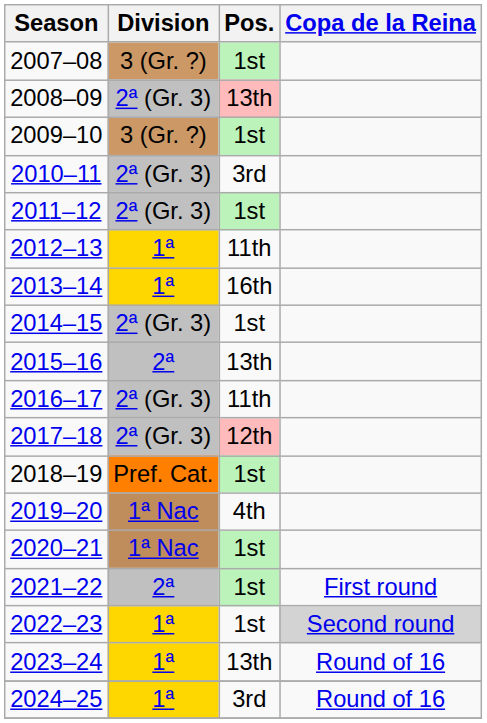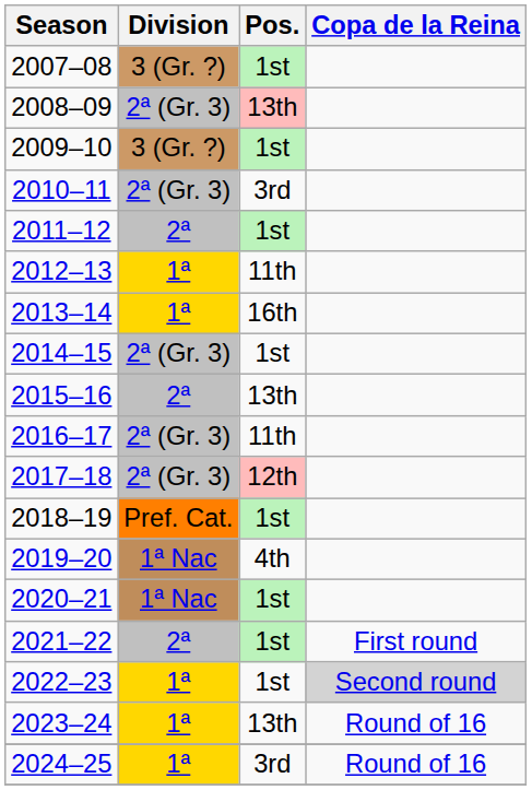 <table class="wikitable" style="text-align:center">
 <tr>
 <th>Season</th>
 <th>Division</th>
 <th>Pos.</th>
 <th><a href='#'>Copa de la Reina</a></th>
 </tr>
 <tr>
 <td>2007–08</td>
 <td bgcolor=#CC9966>3 (Gr. ?)</td>
 <td bgcolor=#BBF3BB>1st</td>
 <td></td>
 </tr>
 <tr>
 <td>2008–09</td>
 <td bgcolor=silver><a href='#'>2ª</a> (Gr. 3)</td>
 <td bgcolor=#FFBBBB>13th</td>
 <td></td>
 </tr>
 <tr>
 <td>2009–10</td>
 <td bgcolor=#CC9966>3 (Gr. ?)</td>
 <td bgcolor=#BBF3BB>1st</td>
 <td></td>
 </tr>
 <tr>
 <td><a href='#'>2010–11</a></td>
 <td bgcolor=silver><a href='#'>2ª</a> (Gr. 3)</td>
 <td>3rd</td>
 <td></td>
 </tr>
 <tr>
 <td><a href='#'>2011–12</a></td>
-<td bgcolor=silver><a href='#'>2ª</a> (Gr. 3)</td>
+<td bgcolor=silver><a href='#'>2ª</a></td>
 <td bgcolor=#BBF3BB>1st</td>
 <td></td>
 </tr>
 <tr>
 <td><a href='#'>2012–13</a></td>
 <td bgcolor=gold><a href='#'>1ª</a></td>
 <td>11th</td>
 <td></td>
 </tr>
 <tr>
 <td><a href='#'>2013–14</a></td>
 <td bgcolor=gold><a href='#'>1ª</a></td>
 <td>16th</td>
 <td></td>
 </tr>
 <tr>
 <td><a href='#'>2014–15</a></td>
 <td bgcolor=silver><a href='#'>2ª</a> (Gr. 3)</td>
 <td>1st</td>
 <td></td>
 </tr>
 <tr>
 <td><a href='#'>2015–16</a></td>
 <td bgcolor=silver><a href='#'>2ª</a></td>
 <td>13th</td>
 <td></td>
 </tr>
 <tr>
 <td><a href='#'>2016–17</a></td>
 <td bgcolor=silver><a href='#'>2ª</a> (Gr. 3)</td>
 <td>11th</td>
 <td></td>
 </tr>
 <tr>
 <td><a href='#'>2017–18</a></td>
 <td bgcolor=silver><a href='#'>2ª</a> (Gr. 3)</td>
 <td bgcolor=FFBBBB>12th</td>
 <td></td>
 </tr>
 <tr>
 <td>2018–19</td>
 <td bgcolor=FF7F00>Pref. Cat.</td>
 <td bgcolor=BBF3BB>1st</td>
 <td></td>
 </tr>
 <tr>
 <td><a href='#'>2019–20</a></td>
 <td bgcolor=BF8D5B><a href='#'>1ª Nac</a></td>
 <td>4th</td>
 <td></td>
 </tr>
 <tr>
 <td><a href='#'>2020–21</a></td>
 <td bgcolor=BF8D5B><a href='#'>1ª Nac</a></td>
 <td bgcolor=BBF3BB>1st</td>
 <td></td>
 </tr>
 <tr>
 <td><a href='#'>2021–22</a></td>
 <td bgcolor=silver><a href='#'>2ª</a></td>
 <td bgcolor=BBF3BB>1st</td>
 <td><a href='#'>First round</a></td>
 </tr>
 <tr>
 <td><a href='#'>2022–23</a></td>
 <td bgcolor=gold><a href='#'>1ª</a></td>
 <td>1st</td>
 <td style="background: lightgrey;"><a href='#'>Second round</a></td>
 </tr>
 <tr>
 <td><a href='#'>2023–24</a></td>
 <td bgcolor=gold><a href='#'>1ª</a></td>
 <td>13th</td>
 <td><a href='#'> Round of 16</a></td>
 </tr>
 <tr>
 </tr>
 <tr>
 <td><a href='#'>2024–25</a></td>
 <td bgcolor=gold><a href='#'>1ª</a></td>
 <td>3rd</td>
 <td><a href='#'> Round of 16</a></td>
 </tr>
 <tr>
 </tr>
 </table>
